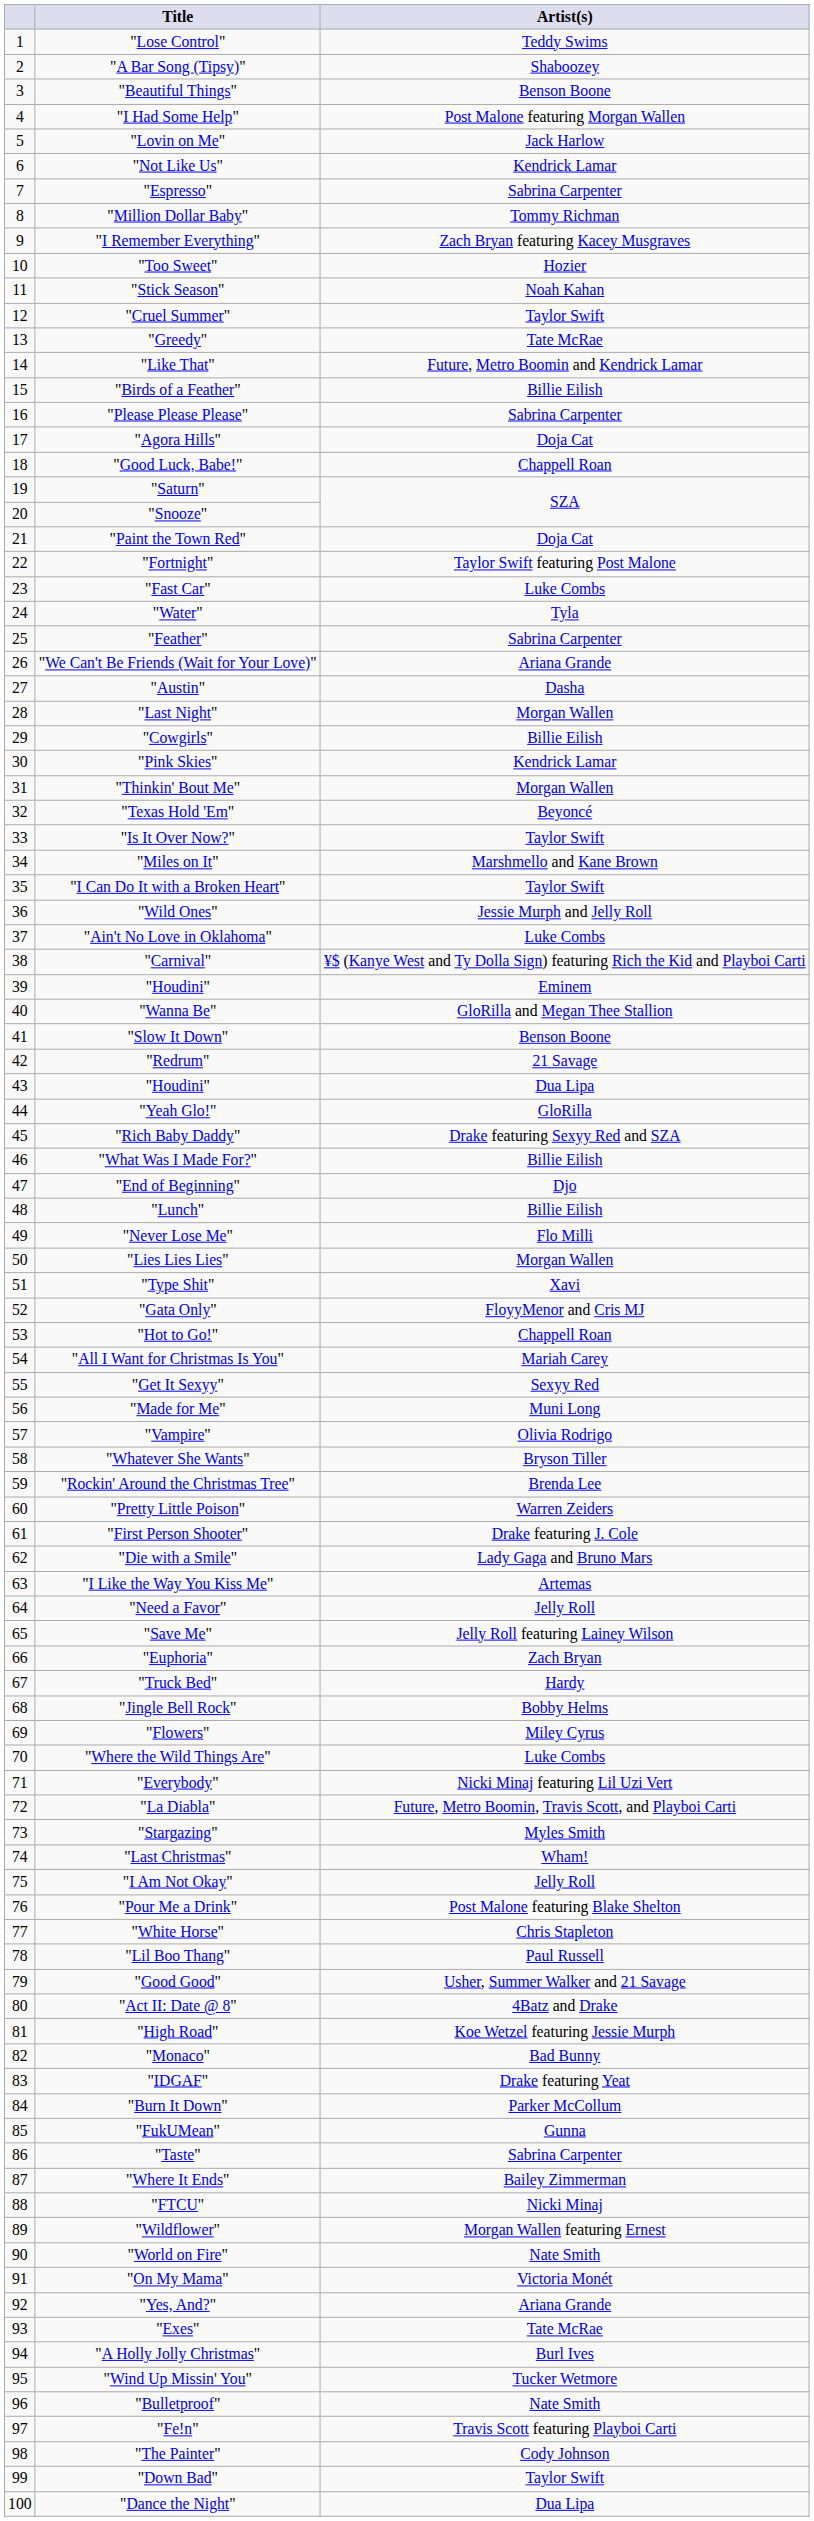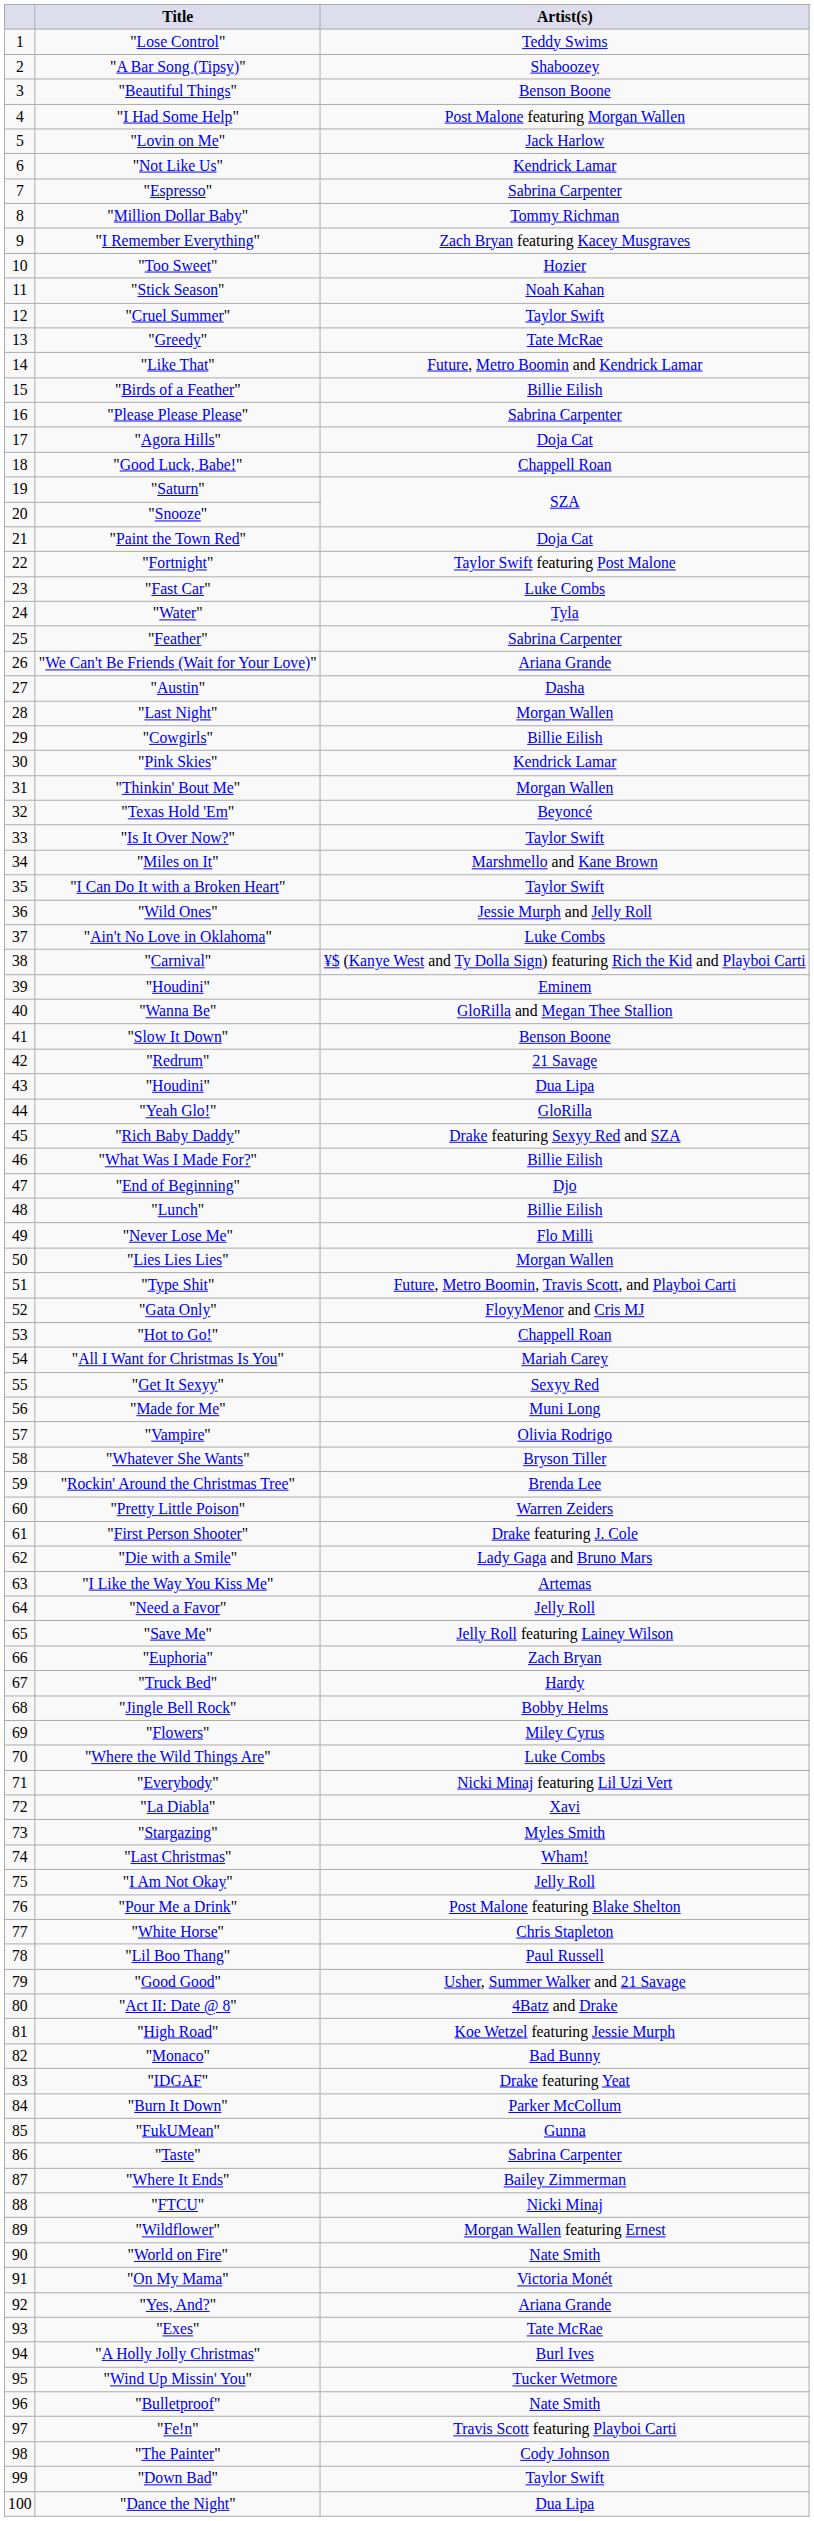 <table class="wikitable sortable" style="text-align: center">
 <tr>
 <th scope="col" style="background:#dde;"></th>
 <th scope="col" style="background:#dde;">Title</th>
 <th scope="col" style="background:#dde;">Artist(s)</th>
 </tr>
 <tr>
 <td scope="row">1</td>
 <td>"<a href='#'>Lose Control</a>"</td>
 <td><a href='#'>Teddy Swims</a></td>
 </tr>
 <tr>
 <td scope="row">2</td>
 <td>"<a href='#'>A Bar Song (Tipsy)</a>"</td>
 <td><a href='#'>Shaboozey</a></td>
 </tr>
 <tr>
 <td scope="row">3</td>
 <td>"<a href='#'>Beautiful Things</a>"</td>
 <td><a href='#'>Benson Boone</a></td>
 </tr>
 <tr>
 <td scope="row">4</td>
 <td>"<a href='#'>I Had Some Help</a>"</td>
 <td><a href='#'>Post Malone</a> featuring <a href='#'>Morgan Wallen</a></td>
 </tr>
 <tr>
 <td scope="row">5</td>
 <td>"<a href='#'>Lovin on Me</a>"</td>
 <td><a href='#'>Jack Harlow</a></td>
 </tr>
 <tr>
 <td scope="row">6</td>
 <td>"<a href='#'>Not Like Us</a>"</td>
 <td><a href='#'>Kendrick Lamar</a></td>
 </tr>
 <tr>
 <td scope="row">7</td>
 <td>"<a href='#'>Espresso</a>"</td>
 <td><a href='#'>Sabrina Carpenter</a></td>
 </tr>
 <tr>
 <td scope="row">8</td>
 <td>"<a href='#'>Million Dollar Baby</a>"</td>
 <td><a href='#'>Tommy Richman</a></td>
 </tr>
 <tr>
 <td scope="row">9</td>
 <td>"<a href='#'>I Remember Everything</a>"</td>
 <td><a href='#'>Zach Bryan</a> featuring <a href='#'>Kacey Musgraves</a></td>
 </tr>
 <tr>
 <td scope="row">10</td>
 <td>"<a href='#'>Too Sweet</a>"</td>
 <td><a href='#'>Hozier</a></td>
 </tr>
 <tr>
 <td scope="row">11</td>
 <td>"<a href='#'>Stick Season</a>"</td>
 <td><a href='#'>Noah Kahan</a></td>
 </tr>
 <tr>
 <td scope="row">12</td>
 <td>"<a href='#'>Cruel Summer</a>"</td>
 <td><a href='#'>Taylor Swift</a></td>
 </tr>
 <tr>
 <td scope="row">13</td>
 <td>"<a href='#'>Greedy</a>"</td>
 <td><a href='#'>Tate McRae</a></td>
 </tr>
 <tr>
 <td scope="row">14</td>
 <td>"<a href='#'>Like That</a>"</td>
 <td><a href='#'>Future</a>, <a href='#'>Metro Boomin</a> and <a href='#'>Kendrick Lamar</a></td>
 </tr>
 <tr>
 <td scope="row">15</td>
 <td>"<a href='#'>Birds of a Feather</a>"</td>
 <td><a href='#'>Billie Eilish</a></td>
 </tr>
 <tr>
 <td scope="row">16</td>
 <td>"<a href='#'>Please Please Please</a>"</td>
 <td><a href='#'>Sabrina Carpenter</a></td>
 </tr>
 <tr>
 <td scope="row">17</td>
 <td>"<a href='#'>Agora Hills</a>"</td>
 <td><a href='#'>Doja Cat</a></td>
 </tr>
 <tr>
 <td scope="row">18</td>
 <td>"<a href='#'>Good Luck, Babe!</a>"</td>
 <td><a href='#'>Chappell Roan</a></td>
 </tr>
 <tr>
 <td scope="row">19</td>
 <td>"<a href='#'>Saturn</a>"</td>
 <td rowspan="2"><a href='#'>SZA</a></td>
 </tr>
 <tr>
 <td scope="row">20</td>
 <td>"<a href='#'>Snooze</a>"</td>
 </tr>
 <tr>
 <td scope="row">21</td>
 <td>"<a href='#'>Paint the Town Red</a>"</td>
 <td><a href='#'>Doja Cat</a></td>
 </tr>
 <tr>
 <td scope="row">22</td>
 <td>"<a href='#'>Fortnight</a>"</td>
 <td><a href='#'>Taylor Swift</a> featuring <a href='#'>Post Malone</a></td>
 </tr>
 <tr>
 <td scope="row">23</td>
 <td>"<a href='#'>Fast Car</a>"</td>
 <td><a href='#'>Luke Combs</a></td>
 </tr>
 <tr>
 <td scope="row">24</td>
 <td>"<a href='#'>Water</a>"</td>
 <td><a href='#'>Tyla</a></td>
 </tr>
 <tr>
 <td scope="row">25</td>
 <td>"<a href='#'>Feather</a>"</td>
 <td><a href='#'>Sabrina Carpenter</a></td>
 </tr>
 <tr>
 <td scope="row">26</td>
 <td>"<a href='#'>We Can't Be Friends (Wait for Your Love)</a>"</td>
 <td><a href='#'>Ariana Grande</a></td>
 </tr>
 <tr>
 <td scope="row">27</td>
 <td>"<a href='#'>Austin</a>"</td>
 <td><a href='#'>Dasha</a></td>
 </tr>
 <tr>
 <td scope="row">28</td>
 <td>"<a href='#'>Last Night</a>"</td>
 <td><a href='#'>Morgan Wallen</a></td>
 </tr>
 <tr>
 <td scope="row">29</td>
 <td>"<a href='#'>Cowgirls</a>"</td>
 <td><a href='#'>Billie Eilish</a></td>
 </tr>
 <tr>
 <td scope="row">30</td>
 <td>"<a href='#'>Pink Skies</a>"</td>
 <td><a href='#'>Kendrick Lamar</a></td>
 </tr>
 <tr>
 <td scope="row">31</td>
 <td>"<a href='#'>Thinkin' Bout Me</a>"</td>
 <td><a href='#'>Morgan Wallen</a></td>
 </tr>
 <tr>
 <td scope="row">32</td>
 <td>"<a href='#'>Texas Hold 'Em</a>"</td>
 <td><a href='#'>Beyoncé</a></td>
 </tr>
 <tr>
 <td scope="row">33</td>
 <td>"<a href='#'>Is It Over Now?</a>"</td>
 <td><a href='#'>Taylor Swift</a></td>
 </tr>
 <tr>
 <td scope="row">34</td>
 <td>"<a href='#'>Miles on It</a>"</td>
 <td><a href='#'>Marshmello</a> and <a href='#'>Kane Brown</a></td>
 </tr>
 <tr>
 <td scope="row">35</td>
 <td>"<a href='#'>I Can Do It with a Broken Heart</a>"</td>
 <td><a href='#'>Taylor Swift</a></td>
 </tr>
 <tr>
 <td scope="row">36</td>
 <td>"<a href='#'>Wild Ones</a>"</td>
 <td><a href='#'>Jessie Murph</a> and <a href='#'>Jelly Roll</a></td>
 </tr>
 <tr>
 <td scope="row">37</td>
 <td>"<a href='#'>Ain't No Love in Oklahoma</a>"</td>
 <td><a href='#'>Luke Combs</a></td>
 </tr>
 <tr>
 <td scope="row">38</td>
 <td>"<a href='#'>Carnival</a>"</td>
 <td><a href='#'>¥$</a> (<a href='#'>Kanye West</a> and <a href='#'>Ty Dolla Sign</a>) featuring <a href='#'>Rich the Kid</a> and <a href='#'>Playboi Carti</a></td>
 </tr>
 <tr>
 <td scope="row">39</td>
 <td>"<a href='#'>Houdini</a>"</td>
 <td><a href='#'>Eminem</a></td>
 </tr>
 <tr>
 <td scope="row">40</td>
 <td>"<a href='#'>Wanna Be</a>"</td>
 <td><a href='#'>GloRilla</a> and <a href='#'>Megan Thee Stallion</a></td>
 </tr>
 <tr>
 <td scope="row">41</td>
 <td>"<a href='#'>Slow It Down</a>"</td>
 <td><a href='#'>Benson Boone</a></td>
 </tr>
 <tr>
 <td scope="row">42</td>
 <td>"<a href='#'>Redrum</a>"</td>
 <td><a href='#'>21 Savage</a></td>
 </tr>
 <tr>
 <td scope="row">43</td>
 <td>"<a href='#'>Houdini</a>"</td>
 <td><a href='#'>Dua Lipa</a></td>
 </tr>
 <tr>
 <td scope="row">44</td>
 <td>"<a href='#'>Yeah Glo!</a>"</td>
 <td><a href='#'>GloRilla</a></td>
 </tr>
 <tr>
 <td scope="row">45</td>
 <td>"<a href='#'>Rich Baby Daddy</a>"</td>
 <td><a href='#'>Drake</a> featuring <a href='#'>Sexyy Red</a> and <a href='#'>SZA</a></td>
 </tr>
 <tr>
 <td scope="row">46</td>
 <td>"<a href='#'>What Was I Made For?</a>"</td>
 <td><a href='#'>Billie Eilish</a></td>
 </tr>
 <tr>
 <td scope="row">47</td>
 <td>"<a href='#'>End of Beginning</a>"</td>
 <td><a href='#'>Djo</a></td>
 </tr>
 <tr>
 <td scope="row">48</td>
 <td>"<a href='#'>Lunch</a>"</td>
 <td><a href='#'>Billie Eilish</a></td>
 </tr>
 <tr>
 <td scope="row">49</td>
 <td>"<a href='#'>Never Lose Me</a>"</td>
 <td><a href='#'>Flo Milli</a></td>
 </tr>
 <tr>
 <td scope="row">50</td>
 <td>"<a href='#'>Lies Lies Lies</a>"</td>
 <td><a href='#'>Morgan Wallen</a></td>
 </tr>
 <tr>
 <td scope="row">51</td>
 <td>"<a href='#'>Type Shit</a>"</td>
-<td><a href='#'>Xavi</a></td>
+<td><a href='#'>Future</a>, <a href='#'>Metro Boomin</a>, <a href='#'>Travis Scott</a>, and <a href='#'>Playboi Carti</a></td>
 </tr>
 <tr>
 <td scope="row">52</td>
 <td>"<a href='#'>Gata Only</a>"</td>
 <td><a href='#'>FloyyMenor</a> and <a href='#'>Cris MJ</a></td>
 </tr>
 <tr>
 <td scope="row">53</td>
 <td>"<a href='#'>Hot to Go!</a>"</td>
 <td><a href='#'>Chappell Roan</a></td>
 </tr>
 <tr>
 <td scope="row">54</td>
 <td>"<a href='#'>All I Want for Christmas Is You</a>"</td>
 <td><a href='#'>Mariah Carey</a></td>
 </tr>
 <tr>
 <td scope="row">55</td>
 <td>"<a href='#'>Get It Sexyy</a>"</td>
 <td><a href='#'>Sexyy Red</a></td>
 </tr>
 <tr>
 <td scope="row">56</td>
 <td>"<a href='#'>Made for Me</a>"</td>
 <td><a href='#'>Muni Long</a></td>
 </tr>
 <tr>
 <td scope="row">57</td>
 <td>"<a href='#'>Vampire</a>"</td>
 <td><a href='#'>Olivia Rodrigo</a></td>
 </tr>
 <tr>
 <td scope="row">58</td>
 <td>"<a href='#'>Whatever She Wants</a>"</td>
 <td><a href='#'>Bryson Tiller</a></td>
 </tr>
 <tr>
 <td scope="row">59</td>
 <td>"<a href='#'>Rockin' Around the Christmas Tree</a>"</td>
 <td><a href='#'>Brenda Lee</a></td>
 </tr>
 <tr>
 <td scope="row">60</td>
 <td>"<a href='#'>Pretty Little Poison</a>"</td>
 <td><a href='#'>Warren Zeiders</a></td>
 </tr>
 <tr>
 <td scope="row">61</td>
 <td>"<a href='#'>First Person Shooter</a>"</td>
 <td><a href='#'>Drake</a> featuring <a href='#'>J. Cole</a></td>
 </tr>
 <tr>
 <td scope="row">62</td>
 <td>"<a href='#'>Die with a Smile</a>"</td>
 <td><a href='#'>Lady Gaga</a> and <a href='#'>Bruno Mars</a></td>
 </tr>
 <tr>
 <td scope="row">63</td>
 <td>"<a href='#'>I Like the Way You Kiss Me</a>"</td>
 <td><a href='#'>Artemas</a></td>
 </tr>
 <tr>
 <td scope="row">64</td>
 <td>"<a href='#'>Need a Favor</a>"</td>
 <td><a href='#'>Jelly Roll</a></td>
 </tr>
 <tr>
 <td scope="row">65</td>
 <td>"<a href='#'>Save Me</a>"</td>
 <td><a href='#'>Jelly Roll</a> featuring <a href='#'>Lainey Wilson</a></td>
 </tr>
 <tr>
 <td scope="row">66</td>
 <td>"<a href='#'>Euphoria</a>"</td>
 <td><a href='#'>Zach Bryan</a></td>
 </tr>
 <tr>
 <td scope="row">67</td>
 <td>"<a href='#'>Truck Bed</a>"</td>
 <td><a href='#'>Hardy</a></td>
 </tr>
 <tr>
 <td scope="row">68</td>
 <td>"<a href='#'>Jingle Bell Rock</a>"</td>
 <td><a href='#'>Bobby Helms</a></td>
 </tr>
 <tr>
 <td scope="row">69</td>
 <td>"<a href='#'>Flowers</a>"</td>
 <td><a href='#'>Miley Cyrus</a></td>
 </tr>
 <tr>
 <td scope="row">70</td>
 <td>"<a href='#'>Where the Wild Things Are</a>"</td>
 <td><a href='#'>Luke Combs</a></td>
 </tr>
 <tr>
 <td scope="row">71</td>
 <td>"<a href='#'>Everybody</a>"</td>
 <td><a href='#'>Nicki Minaj</a> featuring <a href='#'>Lil Uzi Vert</a></td>
 </tr>
 <tr>
 <td scope="row">72</td>
 <td>"<a href='#'>La Diabla</a>"</td>
-<td><a href='#'>Future</a>, <a href='#'>Metro Boomin</a>, <a href='#'>Travis Scott</a>, and <a href='#'>Playboi Carti</a></td>
+<td><a href='#'>Xavi</a></td>
 </tr>
 <tr>
 <td scope="row">73</td>
 <td>"<a href='#'>Stargazing</a>"</td>
 <td><a href='#'>Myles Smith</a></td>
 </tr>
 <tr>
 <td scope="row">74</td>
 <td>"<a href='#'>Last Christmas</a>"</td>
 <td><a href='#'>Wham!</a></td>
 </tr>
 <tr>
 <td scope="row">75</td>
 <td>"<a href='#'>I Am Not Okay</a>"</td>
 <td><a href='#'>Jelly Roll</a></td>
 </tr>
 <tr>
 <td scope="row">76</td>
 <td>"<a href='#'>Pour Me a Drink</a>"</td>
 <td><a href='#'>Post Malone</a> featuring <a href='#'>Blake Shelton</a></td>
 </tr>
 <tr>
 <td scope="row">77</td>
 <td>"<a href='#'>White Horse</a>"</td>
 <td><a href='#'>Chris Stapleton</a></td>
 </tr>
 <tr>
 <td scope="row">78</td>
 <td>"<a href='#'>Lil Boo Thang</a>"</td>
 <td><a href='#'>Paul Russell</a></td>
 </tr>
 <tr>
 <td scope="row">79</td>
 <td>"<a href='#'>Good Good</a>"</td>
 <td><a href='#'>Usher</a>, <a href='#'>Summer Walker</a> and <a href='#'>21 Savage</a></td>
 </tr>
 <tr>
 <td scope="row">80</td>
 <td>"<a href='#'>Act II: Date @ 8</a>"</td>
 <td><a href='#'>4Batz</a> and <a href='#'>Drake</a></td>
 </tr>
 <tr>
 <td scope="row">81</td>
 <td>"<a href='#'>High Road</a>"</td>
 <td><a href='#'>Koe Wetzel</a> featuring <a href='#'>Jessie Murph</a></td>
 </tr>
 <tr>
 <td scope="row">82</td>
 <td>"<a href='#'>Monaco</a>"</td>
 <td><a href='#'>Bad Bunny</a></td>
 </tr>
 <tr>
 <td scope="row">83</td>
 <td>"<a href='#'>IDGAF</a>"</td>
 <td><a href='#'>Drake</a> featuring <a href='#'>Yeat</a></td>
 </tr>
 <tr>
 <td scope="row">84</td>
 <td>"<a href='#'>Burn It Down</a>"</td>
 <td><a href='#'>Parker McCollum</a></td>
 </tr>
 <tr>
 <td scope="row">85</td>
 <td>"<a href='#'>FukUMean</a>"</td>
 <td><a href='#'>Gunna</a></td>
 </tr>
 <tr>
 <td scope="row">86</td>
 <td>"<a href='#'>Taste</a>"</td>
 <td><a href='#'>Sabrina Carpenter</a></td>
 </tr>
 <tr>
 <td scope="row">87</td>
 <td>"<a href='#'>Where It Ends</a>"</td>
 <td><a href='#'>Bailey Zimmerman</a></td>
 </tr>
 <tr>
 <td scope="row">88</td>
 <td>"<a href='#'>FTCU</a>"</td>
 <td><a href='#'>Nicki Minaj</a></td>
 </tr>
 <tr>
 <td scope="row">89</td>
 <td>"<a href='#'>Wildflower</a>"</td>
 <td><a href='#'>Morgan Wallen</a> featuring <a href='#'>Ernest</a></td>
 </tr>
 <tr>
 <td scope="row">90</td>
 <td>"<a href='#'>World on Fire</a>"</td>
 <td><a href='#'>Nate Smith</a></td>
 </tr>
 <tr>
 <td scope="row">91</td>
 <td>"<a href='#'>On My Mama</a>"</td>
 <td><a href='#'>Victoria Monét</a></td>
 </tr>
 <tr>
 <td scope="row">92</td>
 <td>"<a href='#'>Yes, And?</a>"</td>
 <td><a href='#'>Ariana Grande</a></td>
 </tr>
 <tr>
 <td scope="row">93</td>
 <td>"<a href='#'>Exes</a>"</td>
 <td><a href='#'>Tate McRae</a></td>
 </tr>
 <tr>
 <td scope="row">94</td>
 <td>"<a href='#'>A Holly Jolly Christmas</a>"</td>
 <td><a href='#'>Burl Ives</a></td>
 </tr>
 <tr>
 <td scope="row">95</td>
 <td>"<a href='#'>Wind Up Missin' You</a>"</td>
 <td><a href='#'>Tucker Wetmore</a></td>
 </tr>
 <tr>
 <td scope="row">96</td>
 <td>"<a href='#'>Bulletproof</a>"</td>
 <td><a href='#'>Nate Smith</a></td>
 </tr>
 <tr>
 <td scope="row">97</td>
 <td>"<a href='#'>Fe!n</a>"</td>
 <td><a href='#'>Travis Scott</a> featuring <a href='#'>Playboi Carti</a></td>
 </tr>
 <tr>
 <td scope="row">98</td>
 <td>"<a href='#'>The Painter</a>"</td>
 <td><a href='#'>Cody Johnson</a></td>
 </tr>
 <tr>
 <td scope="row">99</td>
 <td>"<a href='#'>Down Bad</a>"</td>
 <td><a href='#'>Taylor Swift</a></td>
 </tr>
 <tr>
 <td scope="row">100</td>
 <td>"<a href='#'>Dance the Night</a>"</td>
 <td><a href='#'>Dua Lipa</a></td>
 </tr>
 </table>
